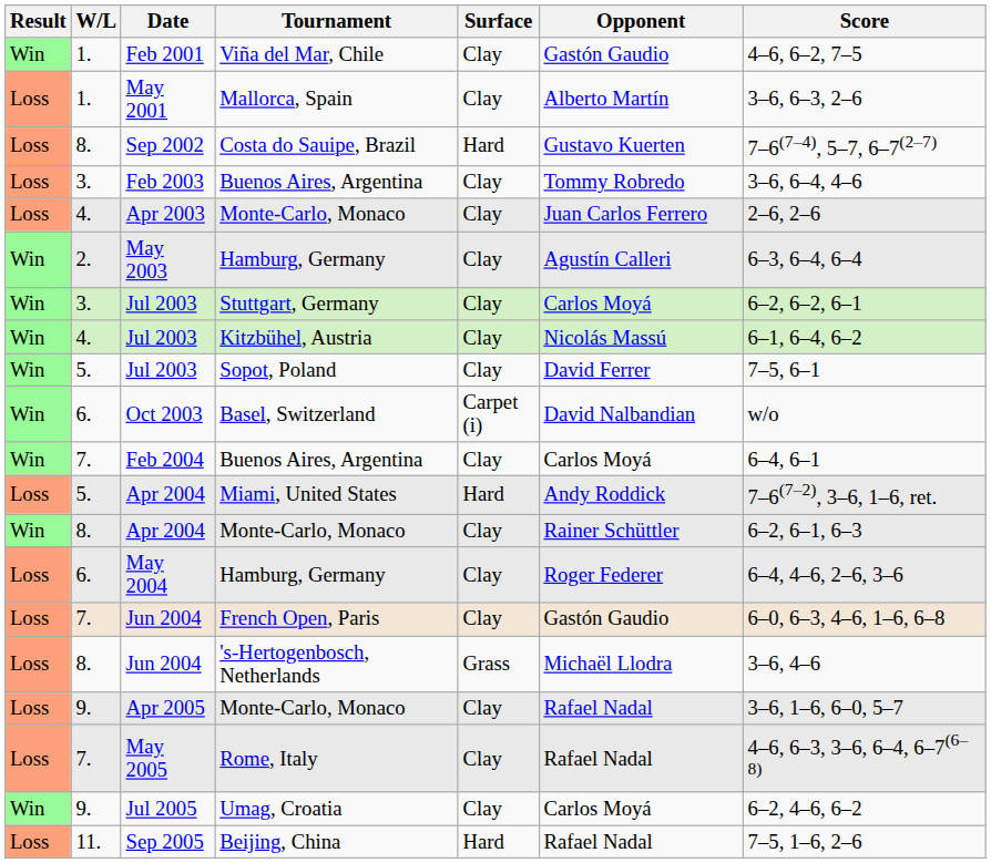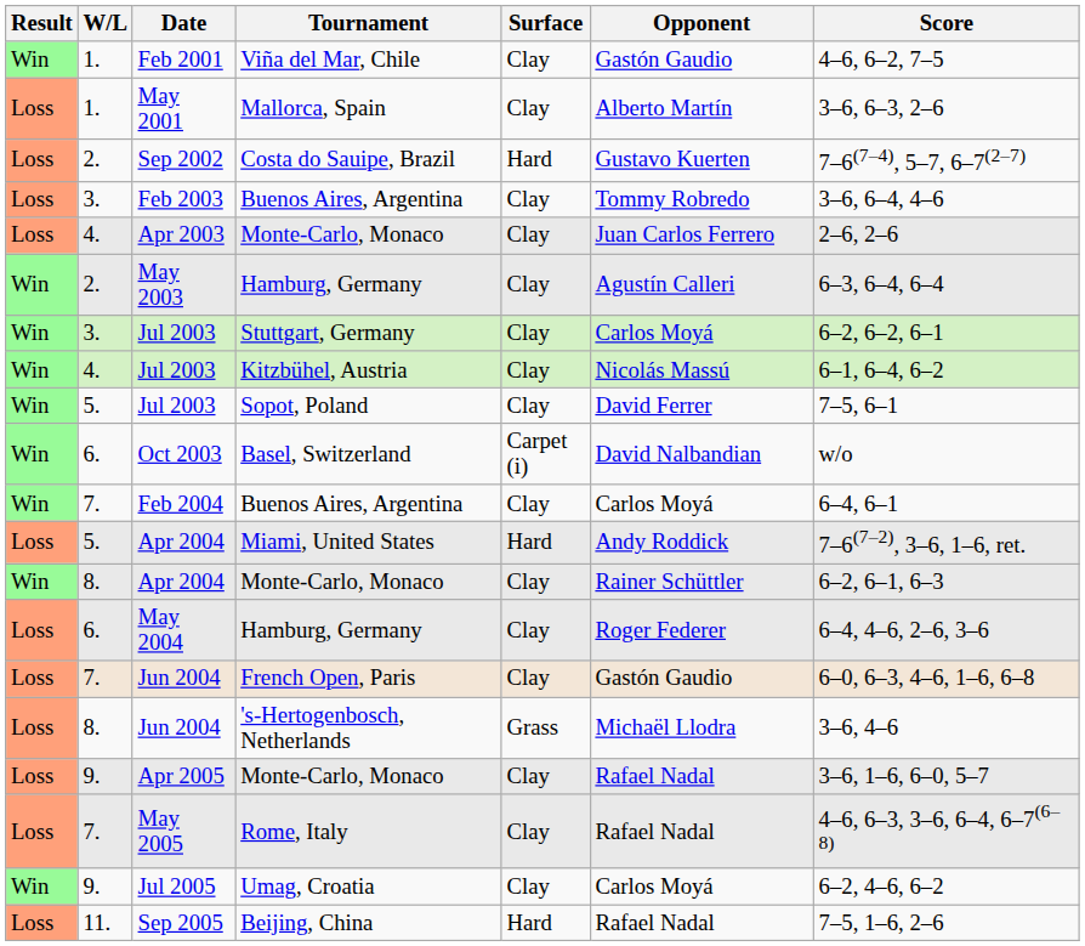 <table class="sortable wikitable">
 <tr>
 <th style="width:40px">Result</th>
 <th style="width:30px" class="unsortable">W/L</th>
 <th style="width:65px">Date</th>
 <th style="width:180px">Tournament</th>
 <th style="width:55px">Surface</th>
 <th style="width:150px">Opponent</th>
 <th style="width:180px" class="unsortable">Score</th>
 </tr>
 <tr>
 <td style="background:#98fb98;">Win</td>
 <td>1.</td>
 <td><a href='#'>Feb 2001</a></td>
 <td><a href='#'>Viña del Mar</a>, Chile</td>
 <td>Clay</td>
 <td> <a href='#'>Gastón Gaudio</a></td>
 <td>4–6, 6–2, 7–5</td>
 </tr>
 <tr>
 <td style="background:#ffa07a;">Loss</td>
 <td>1.</td>
 <td><a href='#'>May 2001</a></td>
 <td><a href='#'>Mallorca</a>, Spain</td>
 <td>Clay</td>
 <td> <a href='#'>Alberto Martín</a></td>
 <td>3–6, 6–3, 2–6</td>
 </tr>
 <tr>
 <td style="background:#ffa07a;">Loss</td>
-<td>8.</td>
+<td>2.</td>
 <td><a href='#'>Sep 2002</a></td>
 <td><a href='#'>Costa do Sauipe</a>, Brazil</td>
 <td>Hard</td>
 <td> <a href='#'>Gustavo Kuerten</a></td>
 <td>7–6<sup>(7–4)</sup>, 5–7, 6–7<sup>(2–7)</sup></td>
 </tr>
 <tr>
 <td style="background:#ffa07a;">Loss</td>
 <td>3.</td>
 <td><a href='#'>Feb 2003</a></td>
 <td><a href='#'>Buenos Aires</a>, Argentina</td>
 <td>Clay</td>
 <td> <a href='#'>Tommy Robredo</a></td>
 <td>3–6, 6–4, 4–6</td>
 </tr>
 <tr bgcolor="#e9e9e9">
 <td style="background:#ffa07a;">Loss</td>
 <td>4.</td>
 <td><a href='#'>Apr 2003</a></td>
 <td><a href='#'>Monte-Carlo</a>, Monaco</td>
 <td>Clay</td>
 <td> <a href='#'>Juan Carlos Ferrero</a></td>
 <td>2–6, 2–6</td>
 </tr>
 <tr bgcolor="#e9e9e9">
 <td style="background:#98fb98;">Win</td>
 <td>2.</td>
 <td><a href='#'>May 2003</a></td>
 <td><a href='#'>Hamburg</a>, Germany</td>
 <td>Clay</td>
 <td> <a href='#'>Agustín Calleri</a></td>
 <td>6–3, 6–4, 6–4</td>
 </tr>
 <tr bgcolor="#d4f1c5">
 <td style="background:#98fb98;">Win</td>
 <td>3.</td>
 <td><a href='#'>Jul 2003</a></td>
 <td><a href='#'>Stuttgart</a>, Germany</td>
 <td>Clay</td>
 <td> <a href='#'>Carlos Moyá</a></td>
 <td>6–2, 6–2, 6–1</td>
 </tr>
 <tr bgcolor="#d4f1c5">
 <td style="background:#98fb98;">Win</td>
 <td>4.</td>
 <td><a href='#'>Jul 2003</a></td>
 <td><a href='#'>Kitzbühel</a>, Austria</td>
 <td>Clay</td>
 <td> <a href='#'>Nicolás Massú</a></td>
 <td>6–1, 6–4, 6–2</td>
 </tr>
 <tr>
 <td style="background:#98fb98;">Win</td>
 <td>5.</td>
 <td><a href='#'>Jul 2003</a></td>
 <td><a href='#'>Sopot</a>, Poland</td>
 <td>Clay</td>
 <td> <a href='#'>David Ferrer</a></td>
 <td>7–5, 6–1</td>
 </tr>
 <tr>
 <td style="background:#98fb98;">Win</td>
 <td>6.</td>
 <td><a href='#'>Oct 2003</a></td>
 <td><a href='#'>Basel</a>, Switzerland</td>
 <td>Carpet (i)</td>
 <td> <a href='#'>David Nalbandian</a></td>
 <td>w/o</td>
 </tr>
 <tr>
 <td style="background:#98fb98;">Win</td>
 <td>7.</td>
 <td><a href='#'>Feb 2004</a></td>
 <td>Buenos Aires, Argentina</td>
 <td>Clay</td>
 <td> Carlos Moyá</td>
 <td>6–4, 6–1</td>
 </tr>
 <tr bgcolor="#e9e9e9">
 <td style="background:#ffa07a;">Loss</td>
 <td>5.</td>
 <td><a href='#'>Apr 2004</a></td>
 <td><a href='#'>Miami</a>, United States</td>
 <td>Hard</td>
 <td> <a href='#'>Andy Roddick</a></td>
 <td>7–6<sup>(7–2)</sup>, 3–6, 1–6, ret.</td>
 </tr>
 <tr bgcolor="#e9e9e9">
 <td style="background:#98fb98;">Win</td>
 <td>8.</td>
 <td><a href='#'>Apr 2004</a></td>
 <td>Monte-Carlo, Monaco</td>
 <td>Clay</td>
 <td> <a href='#'>Rainer Schüttler</a></td>
 <td>6–2, 6–1, 6–3</td>
 </tr>
 <tr bgcolor="#e9e9e9">
 <td style="background:#ffa07a;">Loss</td>
 <td>6.</td>
 <td><a href='#'>May 2004</a></td>
 <td>Hamburg, Germany</td>
 <td>Clay</td>
 <td> <a href='#'>Roger Federer</a></td>
 <td>6–4, 4–6, 2–6, 3–6</td>
 </tr>
 <tr bgcolor="#f3e6d7">
 <td style="background:#ffa07a;">Loss</td>
 <td>7.</td>
 <td><a href='#'>Jun 2004</a></td>
 <td><a href='#'>French Open</a>, Paris</td>
 <td>Clay</td>
 <td> Gastón Gaudio</td>
 <td>6–0, 6–3, 4–6, 1–6, 6–8</td>
 </tr>
 <tr>
 <td style="background:#ffa07a;">Loss</td>
 <td>8.</td>
 <td><a href='#'>Jun 2004</a></td>
 <td><a href='#'>'s-Hertogenbosch</a>, Netherlands</td>
 <td>Grass</td>
 <td> <a href='#'>Michaël Llodra</a></td>
 <td>3–6, 4–6</td>
 </tr>
 <tr bgcolor="#e9e9e9">
 <td style="background:#ffa07a;">Loss</td>
 <td>9.</td>
 <td><a href='#'>Apr 2005</a></td>
 <td>Monte-Carlo, Monaco</td>
 <td>Clay</td>
 <td> <a href='#'>Rafael Nadal</a></td>
 <td>3–6, 1–6, 6–0, 5–7</td>
 </tr>
 <tr bgcolor="#e9e9e9">
 <td style="background:#ffa07a;">Loss</td>
 <td>7.</td>
 <td><a href='#'>May 2005</a></td>
 <td><a href='#'>Rome</a>, Italy</td>
 <td>Clay</td>
 <td> Rafael Nadal</td>
 <td>4–6, 6–3, 3–6, 6–4, 6–7<sup>(6–8)</sup></td>
 </tr>
 <tr>
 <td style="background:#98fb98;">Win</td>
 <td>9.</td>
 <td><a href='#'>Jul 2005</a></td>
 <td><a href='#'>Umag</a>, Croatia</td>
 <td>Clay</td>
 <td> Carlos Moyá</td>
 <td>6–2, 4–6, 6–2</td>
 </tr>
 <tr>
 <td style="background:#ffa07a;">Loss</td>
 <td>11.</td>
 <td><a href='#'>Sep 2005</a></td>
 <td><a href='#'>Beijing</a>, China</td>
 <td>Hard</td>
 <td> Rafael Nadal</td>
 <td>7–5, 1–6, 2–6</td>
 </tr>
 </table>
